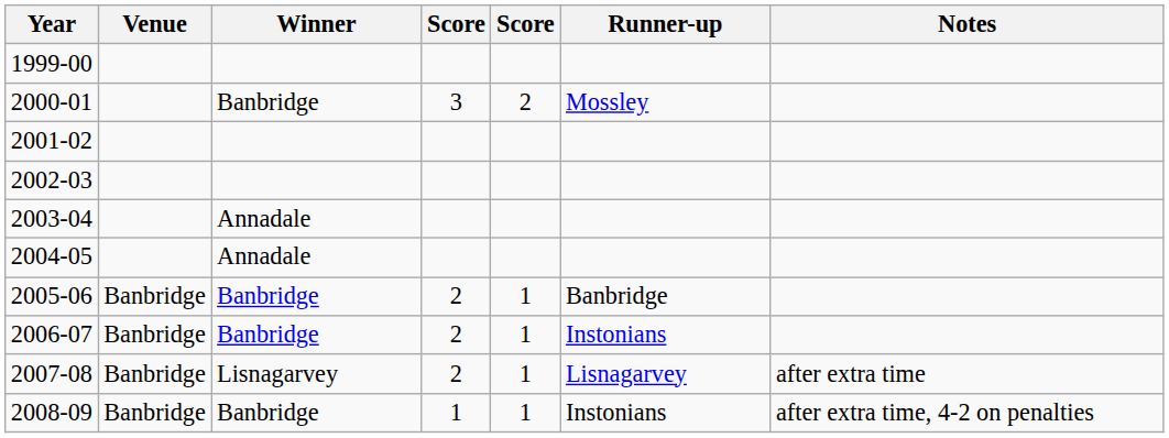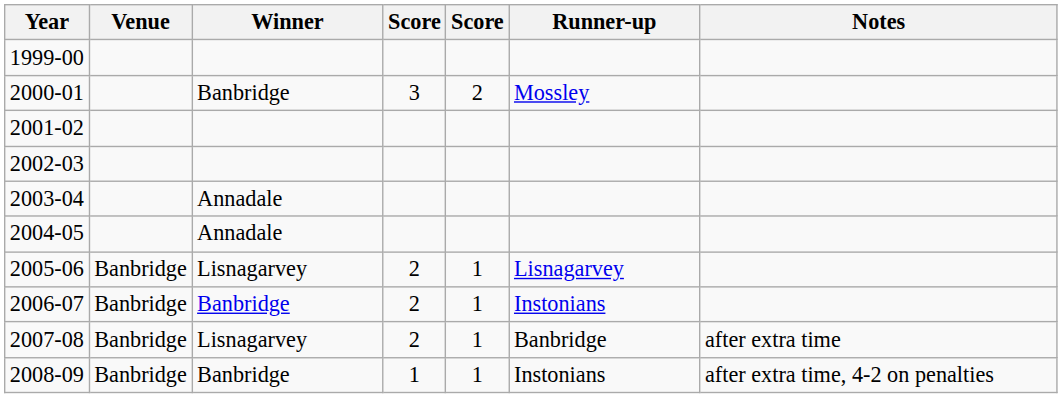 <table class="wikitable">
 <tr>
 <th>Year</th>
 <th>Venue</th>
 <th width="130">Winner</th>
 <th>Score</th>
 <th>Score</th>
 <th width="130">Runner-up</th>
 <th width="250">Notes</th>
 </tr>
 <tr>
 <td align="center">1999-00</td>
 <td align="center"></td>
 <td></td>
 <td align="center"></td>
 <td align="center"></td>
 <td></td>
 <td></td>
 </tr>
 <tr>
 <td align="center">2000-01</td>
 <td align="center"></td>
 <td>Banbridge</td>
 <td align="center">3</td>
 <td align="center">2</td>
 <td><a href='#'>Mossley</a></td>
 <td></td>
 </tr>
 <tr>
 <td align="center">2001-02</td>
 <td align="center"></td>
 <td></td>
 <td align="center"></td>
 <td align="center"></td>
 <td></td>
 <td></td>
 </tr>
 <tr>
 <td align="center">2002-03</td>
 <td align="center"></td>
 <td></td>
 <td align="center"></td>
 <td align="center"></td>
 <td></td>
 <td></td>
 </tr>
 <tr>
 <td align="center">2003-04</td>
 <td align="center"></td>
 <td>Annadale</td>
 <td align="center"></td>
 <td align="center"></td>
 <td></td>
 <td></td>
 </tr>
 <tr>
 <td align="center">2004-05</td>
 <td align="center"></td>
 <td>Annadale</td>
 <td align="center"></td>
 <td align="center"></td>
 <td></td>
 <td></td>
 </tr>
 <tr>
 <td align="center">2005-06</td>
 <td align="center">Banbridge</td>
-<td><a href='#'>Banbridge</a></td>
+<td>Lisnagarvey</td>
 <td align="center">2</td>
 <td align="center">1</td>
-<td>Banbridge</td>
+<td><a href='#'>Lisnagarvey</a></td>
 <td></td>
 </tr>
 <tr>
 <td align="center">2006-07</td>
 <td align="center">Banbridge</td>
 <td><a href='#'>Banbridge</a></td>
 <td align="center">2</td>
 <td align="center">1</td>
 <td><a href='#'>Instonians</a></td>
 <td></td>
 </tr>
 <tr>
 <td align="center">2007-08</td>
 <td align="center">Banbridge</td>
 <td>Lisnagarvey</td>
 <td align="center">2</td>
 <td align="center">1</td>
-<td><a href='#'>Lisnagarvey</a></td>
+<td>Banbridge</td>
 <td>after extra time</td>
 </tr>
 <tr>
 <td align="center">2008-09</td>
 <td align="center">Banbridge</td>
 <td>Banbridge</td>
 <td align="center">1</td>
 <td align="center">1</td>
 <td>Instonians</td>
 <td>after extra time, 4-2 on penalties</td>
 </tr>
 </table>
